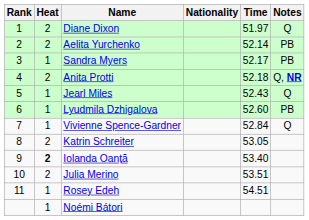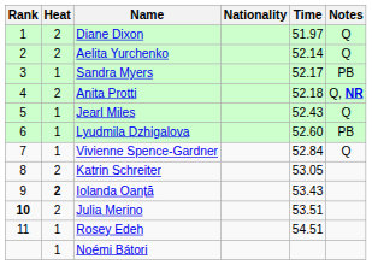 <table class="wikitable sortable" style="text-align:center">
 <tr>
 <th>Rank</th>
 <th>Heat</th>
 <th>Name</th>
 <th>Nationality</th>
 <th>Time</th>
 <th>Notes</th>
 </tr>
 <tr bgcolor=ccffcc>
 <td>1</td>
 <td>2</td>
 <td align="left"><a href='#'>Diane Dixon</a></td>
 <td align=left></td>
 <td>51.97</td>
 <td>Q</td>
 </tr>
 <tr bgcolor=ccffcc>
 <td>2</td>
 <td>2</td>
 <td align="left"><a href='#'>Aelita Yurchenko</a></td>
 <td align=left></td>
 <td>52.14</td>
-<td>PB</td>
+<td>Q</td>
 </tr>
 <tr bgcolor=ccffcc>
 <td>3</td>
 <td>1</td>
 <td align="left"><a href='#'>Sandra Myers</a></td>
 <td align=left></td>
 <td>52.17</td>
 <td>PB</td>
 </tr>
 <tr bgcolor=ccffcc>
 <td>4</td>
 <td>2</td>
 <td align="left"><a href='#'>Anita Protti</a></td>
 <td align=left></td>
 <td>52.18</td>
 <td>Q, <strong><a href='#'>NR</a></strong></td>
 </tr>
 <tr bgcolor=ccffcc>
 <td>5</td>
 <td>1</td>
 <td align="left"><a href='#'>Jearl Miles</a></td>
 <td align=left></td>
 <td>52.43</td>
 <td>Q</td>
 </tr>
 <tr bgcolor=ccffcc>
 <td>6</td>
 <td>1</td>
 <td align="left"><a href='#'>Lyudmila Dzhigalova</a></td>
 <td align=left></td>
 <td>52.60</td>
 <td>PB</td>
 </tr>
 <tr>
 <td>7</td>
 <td>1</td>
 <td align="left"><a href='#'>Vivienne Spence-Gardner</a></td>
 <td align=left></td>
 <td>52.84</td>
 <td>Q</td>
 </tr>
 <tr>
 <td>8</td>
 <td>2</td>
 <td align="left"><a href='#'>Katrin Schreiter</a></td>
 <td align=left></td>
 <td>53.05</td>
 <td></td>
 </tr>
 <tr>
 <td>9</td>
 <td><strong>2</strong></td>
 <td align="left"><a href='#'>Iolanda Oanță</a></td>
 <td align=left></td>
-<td>53.40</td>
+<td>53.43</td>
 <td></td>
 </tr>
 <tr>
-<td>10</td>
+<td><strong>10</strong></td>
 <td>2</td>
 <td align="left"><a href='#'>Julia Merino</a></td>
 <td align=left></td>
 <td>53.51</td>
 <td></td>
 </tr>
 <tr>
 <td>11</td>
 <td>1</td>
 <td align="left"><a href='#'>Rosey Edeh</a></td>
 <td align=left></td>
 <td>54.51</td>
 <td></td>
 </tr>
 <tr>
 <td></td>
 <td>1</td>
 <td align="left"><a href='#'>Noémi Bátori</a></td>
 <td align=left></td>
 <td></td>
 <td></td>
 </tr>
 </table>
